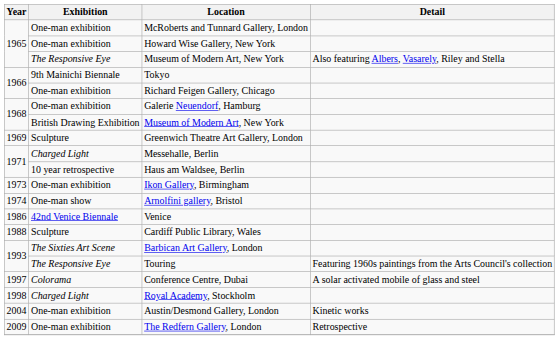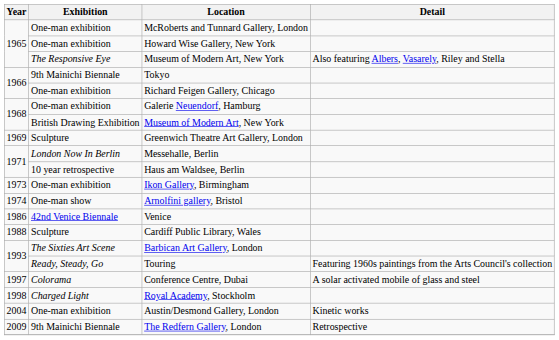 <table class="wikitable sortable" style=text-align:left>
 <tr>
 <th scope="col">Year</th>
 <th scope="col">Exhibition</th>
 <th scope="col">Location</th>
 <th scope="col">Detail</th>
 </tr>
 <tr>
 <td rowspan="3">1965</td>
 <td>One-man exhibition</td>
 <td>McRoberts and Tunnard Gallery, London</td>
 <td></td>
 </tr>
 <tr>
 <td>One-man exhibition</td>
 <td>Howard Wise Gallery, New York</td>
 <td></td>
 </tr>
 <tr>
 <td><em>The Responsive Eye</em></td>
 <td>Museum of Modern Art, New York</td>
 <td>Also featuring <a href='#'>Albers</a>, <a href='#'>Vasarely</a>, Riley and Stella</td>
 </tr>
 <tr>
 <td rowspan="2">1966</td>
 <td>9th Mainichi Biennale</td>
 <td>Tokyo</td>
 <td></td>
 </tr>
 <tr>
 <td>One-man exhibition</td>
 <td>Richard Feigen Gallery, Chicago</td>
 <td></td>
 </tr>
 <tr>
 <td rowspan="2">1968</td>
 <td>One-man exhibition</td>
 <td>Galerie <a href='#'>Neuendorf</a>, Hamburg</td>
 <td></td>
 </tr>
 <tr>
 <td>British Drawing Exhibition</td>
 <td><a href='#'>Museum of Modern Art</a>, New York</td>
 <td></td>
 </tr>
 <tr>
 <td>1969</td>
 <td>Sculpture</td>
 <td>Greenwich Theatre Art Gallery, London</td>
 <td></td>
 </tr>
 <tr>
 <td rowspan="2">1971</td>
-<td><em>Charged Light</em></td>
+<td><em>London Now In Berlin</em></td>
 <td>Messehalle, Berlin</td>
 <td></td>
 </tr>
 <tr>
 <td>10 year retrospective</td>
 <td>Haus am Waldsee, Berlin</td>
 <td></td>
 </tr>
 <tr>
 <td>1973</td>
 <td>One-man exhibition</td>
 <td><a href='#'>Ikon Gallery</a>, Birmingham</td>
 <td></td>
 </tr>
 <tr>
 <td>1974</td>
 <td>One-man show</td>
 <td><a href='#'>Arnolfini gallery</a>, Bristol</td>
 <td></td>
 </tr>
 <tr>
 <td>1986</td>
 <td><a href='#'>42nd Venice Biennale</a></td>
 <td>Venice</td>
 <td></td>
 </tr>
 <tr>
 <td>1988</td>
 <td>Sculpture</td>
 <td>Cardiff Public Library, Wales</td>
 <td></td>
 </tr>
 <tr>
 <td rowspan="2">1993</td>
 <td><em>The Sixties Art Scene</em></td>
 <td><a href='#'>Barbican Art Gallery</a>, London</td>
 <td></td>
 </tr>
 <tr>
-<td><em>The Responsive Eye</em></td>
+<td><em>Ready, Steady, Go</em></td>
 <td>Touring</td>
 <td>Featuring 1960s paintings from the Arts Council's collection</td>
 </tr>
 <tr>
 <td>1997</td>
 <td><em>Colorama</em></td>
 <td>Conference Centre, Dubai</td>
 <td>A solar activated mobile of glass and steel</td>
 </tr>
 <tr>
 <td>1998</td>
 <td><em>Charged Light</em></td>
 <td><a href='#'>Royal Academy</a>, Stockholm</td>
 <td></td>
 </tr>
 <tr>
 <td>2004</td>
 <td>One-man exhibition</td>
 <td>Austin/Desmond Gallery, London</td>
 <td>Kinetic works</td>
 </tr>
 <tr>
 <td>2009</td>
-<td>One-man exhibition</td>
+<td>9th Mainichi Biennale</td>
 <td><a href='#'>The Redfern Gallery</a>, London</td>
 <td>Retrospective</td>
 </tr>
 <tr>
 </tr>
 </table>
